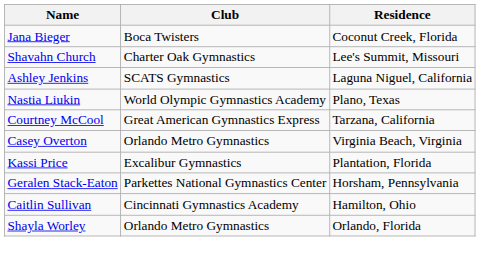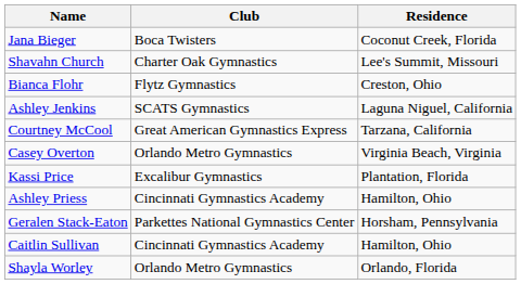 <table class="wikitable">
 <tr>
 <th>Name</th>
 <th>Club</th>
 <th>Residence</th>
 </tr>
 <tr>
 <td><a href='#'>Jana Bieger</a></td>
 <td>Boca Twisters</td>
 <td>Coconut Creek, Florida</td>
 </tr>
 <tr>
 <td><a href='#'>Shavahn Church</a></td>
 <td>Charter Oak Gymnastics</td>
 <td>Lee's Summit, Missouri</td>
 </tr>
 <tr>
+<td><a href='#'>Bianca Flohr</a></td>
+<td>Flytz Gymnastics</td>
+<td>Creston, Ohio</td>
+</tr>
+<tr>
 <td><a href='#'>Ashley Jenkins</a></td>
 <td>SCATS Gymnastics</td>
 <td>Laguna Niguel, California</td>
-</tr>
-<tr>
-<td><a href='#'>Nastia Liukin</a></td>
-<td>World Olympic Gymnastics Academy</td>
-<td>Plano, Texas</td>
 </tr>
 <tr>
 <td><a href='#'>Courtney McCool</a></td>
 <td>Great American Gymnastics Express</td>
 <td>Tarzana, California</td>
 </tr>
 <tr>
 <td><a href='#'>Casey Overton</a></td>
 <td>Orlando Metro Gymnastics</td>
 <td>Virginia Beach, Virginia</td>
 </tr>
 <tr>
 <td><a href='#'>Kassi Price</a></td>
 <td>Excalibur Gymnastics</td>
 <td>Plantation, Florida</td>
 </tr>
 <tr>
+<td><a href='#'>Ashley Priess</a></td>
+<td>Cincinnati Gymnastics Academy</td>
+<td>Hamilton, Ohio</td>
+</tr>
+<tr>
 <td><a href='#'>Geralen Stack-Eaton</a></td>
 <td>Parkettes National Gymnastics Center</td>
 <td>Horsham, Pennsylvania</td>
 </tr>
 <tr>
 <td><a href='#'>Caitlin Sullivan</a></td>
 <td>Cincinnati Gymnastics Academy</td>
 <td>Hamilton, Ohio</td>
 </tr>
 <tr>
 <td><a href='#'>Shayla Worley</a></td>
 <td>Orlando Metro Gymnastics</td>
 <td>Orlando, Florida</td>
 </tr>
 </table>
